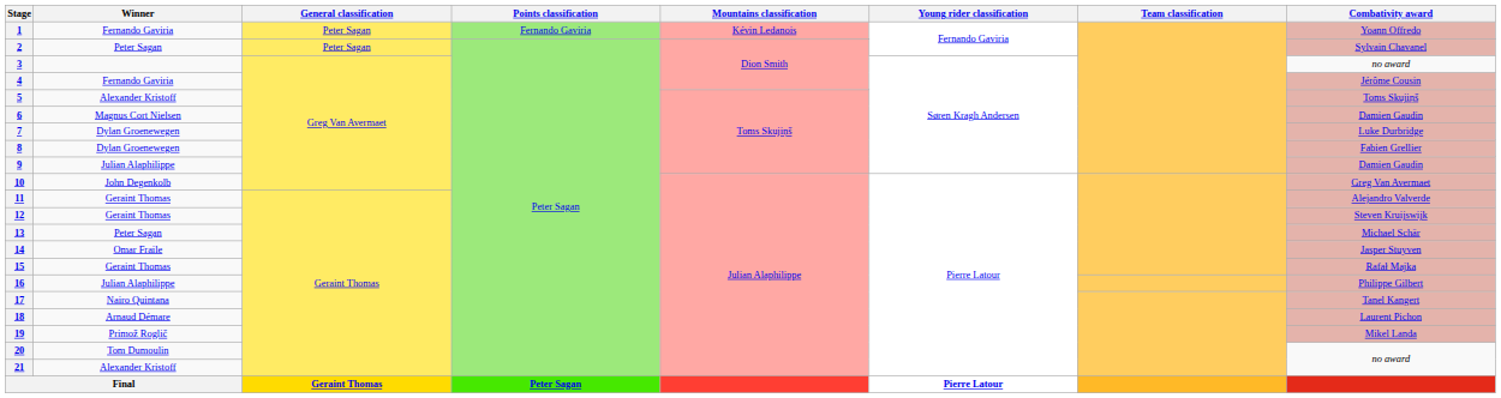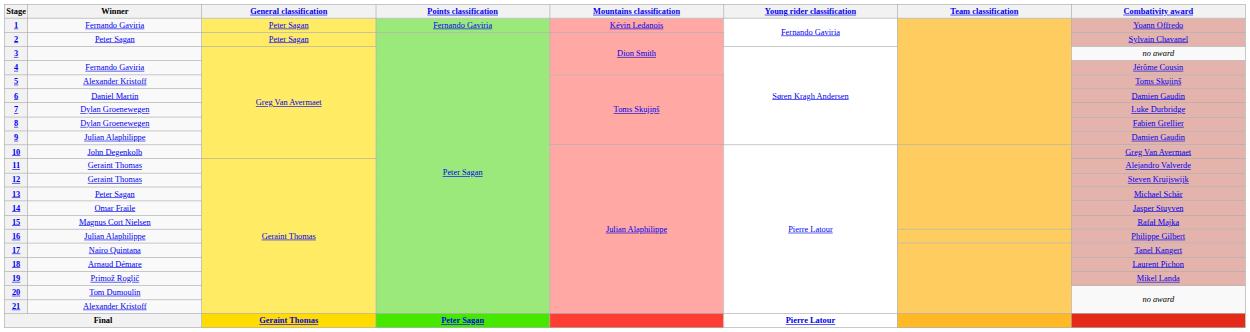 <table class="wikitable" style="text-align: center; font-size:smaller;">
 <tr>
 <th scope="col" style="width:1%;">Stage</th>
 <th scope="col" style="width:14%;">Winner</th>
 <th scope="col" style="width:14%;"><a href='#'>General classification</a><br></th>
 <th scope="col" style="width:14%;"><a href='#'>Points classification</a><br></th>
 <th scope="col" style="width:14%;"><a href='#'>Mountains classification</a><br></th>
 <th scope="col" style="width:14%;"><a href='#'>Young rider classification</a><br></th>
 <th scope="col" style="width:14%;"><a href='#'>Team classification</a><br></th>
 <th scope="col" style="width:14%;"><a href='#'>Combativity award</a><br></th>
 </tr>
 <tr>
 <th scope="row"><a href='#'>1</a></th>
 <td><a href='#'>Fernando Gaviria</a></td>
 <td style="background:#FFEB64;"><a href='#'>Peter Sagan</a></td>
 <td style="background:#9CE97B;"><a href='#'>Fernando Gaviria</a></td>
 <td style="background:#FFA8A4;"><a href='#'>Kévin Ledanois</a></td>
 <td style="background:white;"   rowspan="2"><a href='#'>Fernando Gaviria</a></td>
 <td style="background:#FFCD5F;" rowspan="9"></td>
 <td style="background:#E4B3AB;"><a href='#'>Yoann Offredo</a></td>
 </tr>
 <tr>
 <th scope="row"><a href='#'>2</a></th>
 <td><a href='#'>Peter Sagan</a></td>
 <td style="background:#FFEB64;"><a href='#'>Peter Sagan</a></td>
 <td rowspan="20" style="background:#9CE97B;"><a href='#'>Peter Sagan</a></td>
 <td style="background:#FFA8A4;" rowspan="3"><a href='#'>Dion Smith</a></td>
 <td style="background:#E4B3AB;"><a href='#'>Sylvain Chavanel</a></td>
 </tr>
 <tr>
 <th scope="row"><a href='#'>3</a></th>
 <td></td>
 <td style="background:#FFEB64;" rowspan="8"><a href='#'>Greg Van Avermaet</a></td>
 <td style="background:white;"   rowspan="7"><a href='#'>Søren Kragh Andersen</a></td>
 <td><em>no award</em></td>
 </tr>
 <tr>
 <th scope="row"><a href='#'>4</a></th>
 <td><a href='#'>Fernando Gaviria</a></td>
 <td style="background:#E4B3AB;"><a href='#'>Jérôme Cousin</a></td>
 </tr>
 <tr>
 <th scope="row"><a href='#'>5</a></th>
 <td><a href='#'>Alexander Kristoff</a></td>
 <td style="background:#FFA8A4;" rowspan="5"><a href='#'>Toms Skujiņš</a></td>
 <td style="background:#E4B3AB;"><a href='#'>Toms Skujiņš</a></td>
 </tr>
 <tr>
 <th scope="row"><a href='#'>6</a></th>
-<td><a href='#'>Magnus Cort Nielsen</a></td>
+<td><a href='#'>Daniel Martin</a></td>
 <td style="background:#E4B3AB;"><a href='#'>Damien Gaudin</a></td>
 </tr>
 <tr>
 <th scope="row"><a href='#'>7</a></th>
 <td><a href='#'>Dylan Groenewegen</a></td>
 <td style="background:#E4B3AB;"><a href='#'>Luke Durbridge</a></td>
 </tr>
 <tr>
 <th scope="row"><a href='#'>8</a></th>
 <td><a href='#'>Dylan Groenewegen</a></td>
 <td style="background:#E4B3AB;"><a href='#'>Fabien Grellier</a></td>
 </tr>
 <tr>
 <th scope="row"><a href='#'>9</a></th>
 <td><a href='#'>Julian Alaphilippe</a></td>
 <td style="background:#E4B3AB;"><a href='#'>Damien Gaudin</a></td>
 </tr>
 <tr>
 <th scope="row"><a href='#'>10</a></th>
 <td><a href='#'>John Degenkolb</a></td>
 <td rowspan="12" style="background:#FFA8A4;"><a href='#'>Julian Alaphilippe</a></td>
 <td rowspan="12" style="background:white;"><a href='#'>Pierre Latour</a></td>
 <td style="background:#FFCD5F;" rowspan="6"></td>
 <td style="background:#E4B3AB;"><a href='#'>Greg Van Avermaet</a></td>
 </tr>
 <tr>
 <th scope="row"><a href='#'>11</a></th>
 <td><a href='#'>Geraint Thomas</a></td>
 <td rowspan="11" style="background:#FFEB64;"><a href='#'>Geraint Thomas</a></td>
 <td style="background:#E4B3AB;"><a href='#'>Alejandro Valverde</a></td>
 </tr>
 <tr>
 <th scope="row"><a href='#'>12</a></th>
 <td><a href='#'>Geraint Thomas</a></td>
 <td style="background:#E4B3AB;"><a href='#'>Steven Kruijswijk</a></td>
 </tr>
 <tr>
 <th scope="row"><a href='#'>13</a></th>
 <td><a href='#'>Peter Sagan</a></td>
 <td style="background:#E4B3AB;"><a href='#'>Michael Schär</a></td>
 </tr>
 <tr>
 <th scope="row"><a href='#'>14</a></th>
 <td><a href='#'>Omar Fraile</a></td>
 <td style="background:#E4B3AB;"><a href='#'>Jasper Stuyven</a></td>
 </tr>
 <tr>
 <th scope="row"><a href='#'>15</a></th>
-<td><a href='#'>Geraint Thomas</a></td>
+<td><a href='#'>Magnus Cort Nielsen</a></td>
 <td style="background:#E4B3AB;"><a href='#'>Rafał Majka</a></td>
 </tr>
 <tr>
 <th scope="row"><a href='#'>16</a></th>
 <td><a href='#'>Julian Alaphilippe</a></td>
 <td style="background:#FFCD5F;"></td>
 <td style="background:#E4B3AB;"><a href='#'>Philippe Gilbert</a></td>
 </tr>
 <tr>
 <th scope="row"><a href='#'>17</a></th>
 <td><a href='#'>Nairo Quintana</a></td>
 <td style="background:#FFCD5F;" rowspan="5"></td>
 <td style="background:#E4B3AB;"><a href='#'>Tanel Kangert</a></td>
 </tr>
 <tr>
 <th scope="row"><a href='#'>18</a></th>
 <td><a href='#'>Arnaud Démare</a></td>
 <td style="background:#E4B3AB;"><a href='#'>Laurent Pichon</a></td>
 </tr>
 <tr>
 <th scope="row"><a href='#'>19</a></th>
 <td><a href='#'>Primož Roglič</a></td>
 <td style="background:#E4B3AB;"><a href='#'>Mikel Landa</a></td>
 </tr>
 <tr>
 <th scope="row"><a href='#'>20</a></th>
 <td><a href='#'>Tom Dumoulin</a></td>
 <td rowspan="2"><em>no award</em></td>
 </tr>
 <tr>
 <th scope="row"><a href='#'>21</a></th>
 <td><a href='#'>Alexander Kristoff</a></td>
 </tr>
 <tr>
 <th colspan="2">Final</th>
 <th style="background:#FFDB00;"><a href='#'>Geraint Thomas</a></th>
 <th style="background:#46E800;"><a href='#'>Peter Sagan</a></th>
 <th style="background:#FF3E33;"></th>
 <th style="background:white;"><a href='#'>Pierre Latour</a></th>
 <th style="background:#FFB927;"></th>
 <th style="background:#E42A19;"></th>
 </tr>
 </table>
